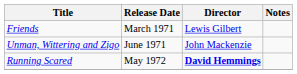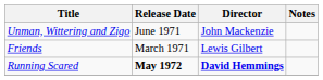 <table class="wikitable sortable">
 <tr>
 <th>Title</th>
 <th>Release Date</th>
 <th>Director</th>
 <th>Notes</th>
 </tr>
 <tr>
+<td><em><a href='#'>Unman, Wittering and Zigo</a></em></td>
+<td>June 1971</td>
+<td><a href='#'>John Mackenzie</a></td>
+<td></td>
+</tr>
+<tr>
 <td><em><a href='#'>Friends</a></em></td>
 <td>March 1971</td>
 <td><a href='#'>Lewis Gilbert</a></td>
 <td></td>
 </tr>
 <tr>
-<td><em><a href='#'>Unman, Wittering and Zigo</a></em></td>
-<td>June 1971</td>
-<td><a href='#'>John Mackenzie</a></td>
-<td></td>
-</tr>
-<tr>
 <td><em><a href='#'>Running Scared</a></em></td>
-<td>May 1972</td>
+<td><strong>May 1972</strong></td>
 <td><strong><a href='#'>David Hemmings</a></strong></td>
 <td></td>
 </tr>
 <tr>
 </tr>
 </table>
